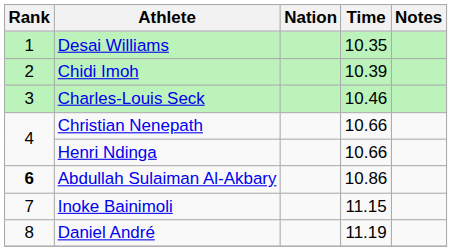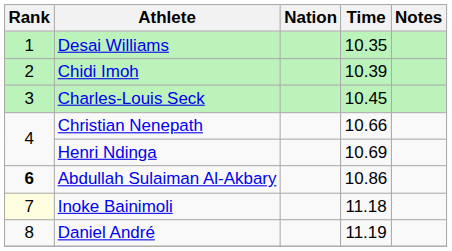 <table class="wikitable sortable" style="text-align:center">
 <tr>
 <th>Rank</th>
 <th>Athlete</th>
 <th>Nation</th>
 <th>Time</th>
 <th>Notes</th>
 </tr>
 <tr bgcolor=bbf3bb>
 <td>1</td>
 <td align=left><a href='#'>Desai Williams</a></td>
 <td align=left></td>
 <td>10.35</td>
 <td></td>
 </tr>
 <tr bgcolor=bbf3bb>
 <td>2</td>
 <td align=left><a href='#'>Chidi Imoh</a></td>
 <td align=left></td>
 <td>10.39</td>
 <td></td>
 </tr>
 <tr bgcolor=bbf3bb>
 <td>3</td>
 <td align=left><a href='#'>Charles-Louis Seck</a></td>
 <td align=left></td>
-<td>10.46</td>
+<td>10.45</td>
 <td></td>
 </tr>
 <tr>
 <td rowspan=2>4</td>
 <td align=left><a href='#'>Christian Nenepath</a></td>
 <td align=left></td>
 <td>10.66</td>
 <td></td>
 </tr>
 <tr>
 <td align=left><a href='#'>Henri Ndinga</a></td>
 <td align=left></td>
-<td>10.66</td>
+<td>10.69</td>
 <td></td>
 </tr>
 <tr>
 <td><strong>6</strong></td>
 <td align=left><a href='#'>Abdullah Sulaiman Al-Akbary</a></td>
 <td align=left></td>
 <td>10.86</td>
 <td></td>
 </tr>
 <tr>
-<td>7</td>
+<td style="background: lightyellow;">7</td>
 <td align=left><a href='#'>Inoke Bainimoli</a></td>
 <td align=left></td>
-<td>11.15</td>
+<td>11.18</td>
 <td></td>
 </tr>
 <tr>
 <td>8</td>
 <td align=left><a href='#'>Daniel André</a></td>
 <td align=left></td>
 <td>11.19</td>
 <td></td>
 </tr>
 <tr>
 </tr>
 </table>
